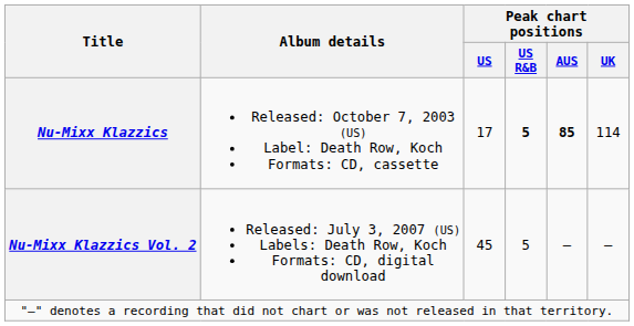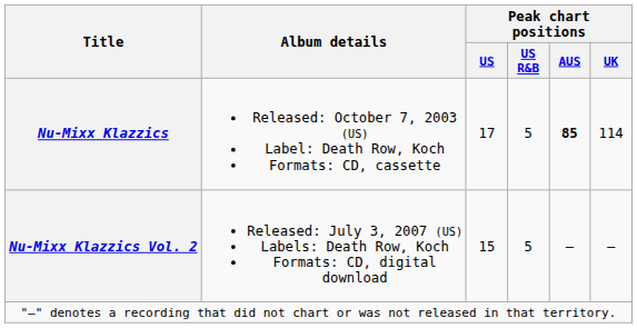 <table class="wikitable plainrowheaders" style="text-align:center;">
 <tr>
 <th scope="col" rowspan="2" style="width:14em;">Title</th>
 <th scope="col" rowspan="2" style="width:19em;">Album details</th>
 <th scope="col" colspan="4">Peak chart positions</th>
 </tr>
 <tr>
 <th scope="col" style="width:2.9em;font-size:90%;"><a href='#'>US</a><br></th>
 <th scope="col" style="width:2.9em;font-size:90%;"><a href='#'>US<br>R&B</a><br></th>
 <th scope="col" style="width:2.9em;font-size:90%;"><a href='#'>AUS</a><br></th>
 <th scope="col" style="width:2.9em;font-size:90%;"><a href='#'>UK</a><br></th>
 </tr>
 <tr>
 <th scope="row"><em><a href='#'>Nu-Mixx Klazzics</a></em></th>
 <td><br><ul><li>Released: October 7, 2003 <small>(US)</small></li><li>Label: Death Row, Koch</li><li>Formats: CD, cassette</li></ul></td>
 <td>17</td>
-<td><strong>5</strong></td>
+<td>5</td>
 <td><strong>85</strong></td>
 <td>114</td>
 </tr>
 <tr>
 <th scope="row"><em><a href='#'>Nu-Mixx Klazzics Vol. 2</a></em></th>
 <td><br><ul><li>Released: July 3, 2007 <small>(US)</small></li><li>Labels: Death Row, Koch</li><li>Formats: CD, digital download</li></ul></td>
-<td>45</td>
+<td>15</td>
 <td>5</td>
 <td>—</td>
 <td>—</td>
 </tr>
 <tr>
 <td colspan="14" style="font-size:90%">"—" denotes a recording that did not chart or was not released in that territory.</td>
 </tr>
 </table>
